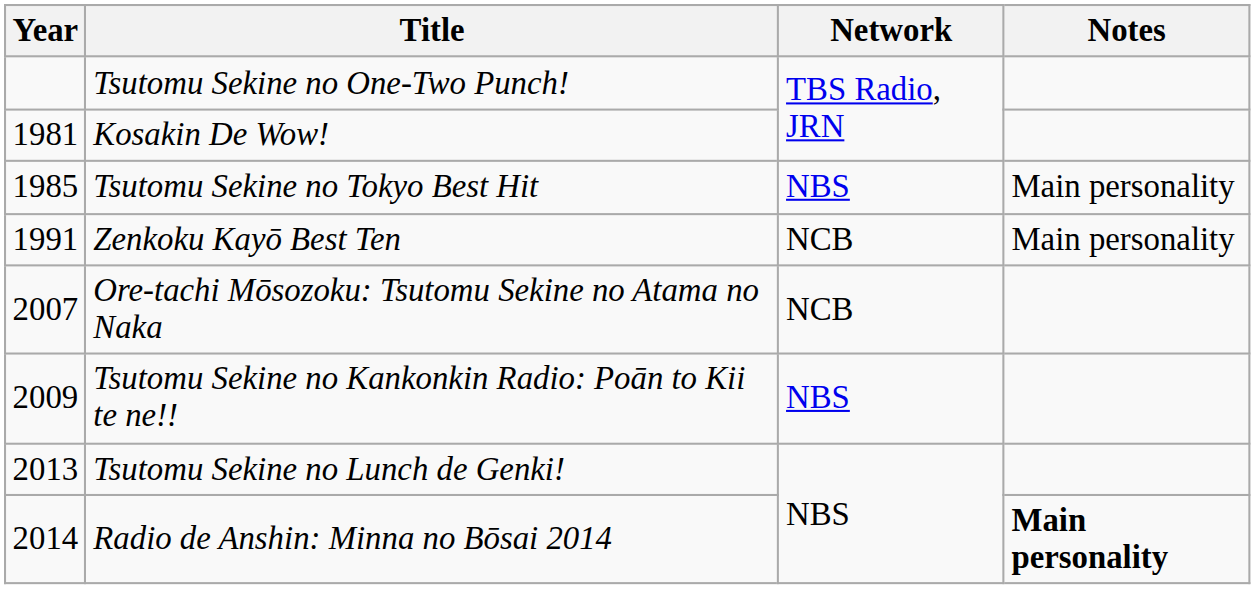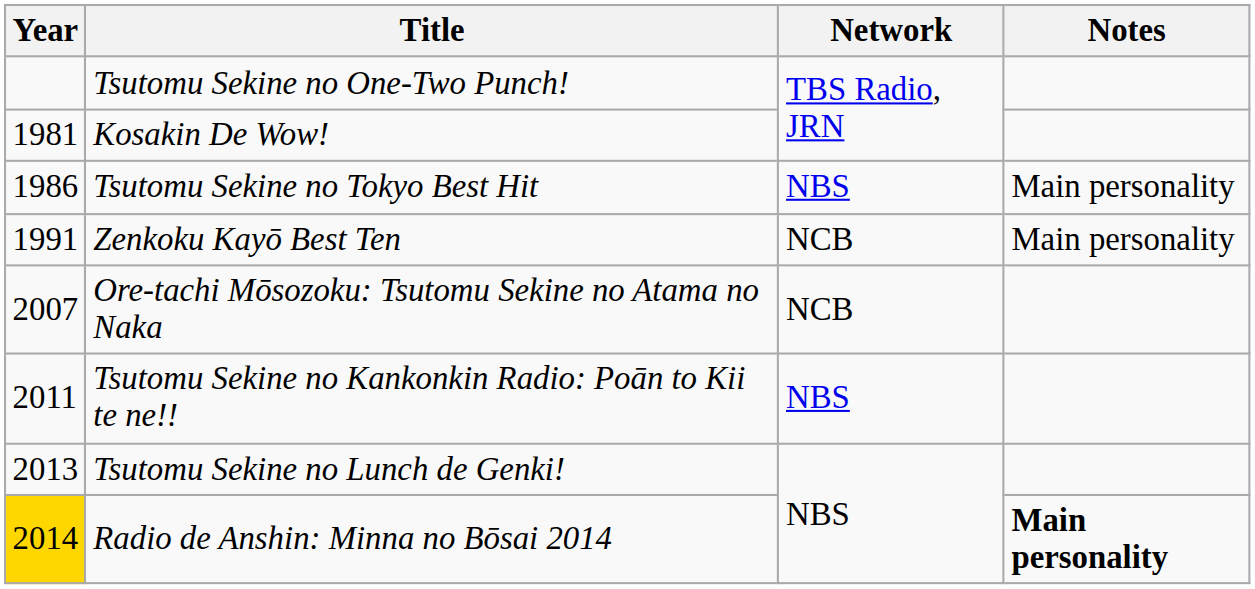 <table class="wikitable">
 <tr>
 <th>Year</th>
 <th>Title</th>
 <th>Network</th>
 <th>Notes</th>
 </tr>
 <tr>
 <td></td>
 <td><em>Tsutomu Sekine no One-Two Punch!</em></td>
 <td rowspan="2"><a href='#'>TBS Radio</a>, <a href='#'>JRN</a></td>
 <td></td>
 </tr>
 <tr>
 <td>1981</td>
 <td><em>Kosakin De Wow!</em></td>
 <td></td>
 </tr>
 <tr>
-<td>1985</td>
+<td>1986</td>
 <td><em>Tsutomu Sekine no Tokyo Best Hit</em></td>
 <td><a href='#'>NBS</a></td>
 <td>Main personality</td>
 </tr>
 <tr>
 <td>1991</td>
 <td><em>Zenkoku Kayō Best Ten</em></td>
 <td>NCB</td>
 <td>Main personality</td>
 </tr>
 <tr>
 <td>2007</td>
 <td><em>Ore-tachi Mōsozoku: Tsutomu Sekine no Atama no Naka</em></td>
 <td>NCB</td>
 <td></td>
 </tr>
 <tr>
-<td>2009</td>
+<td>2011</td>
 <td><em>Tsutomu Sekine no Kankonkin Radio: Poān to Kii te ne!!</em></td>
 <td><a href='#'>NBS</a></td>
 <td></td>
 </tr>
 <tr>
 <td>2013</td>
 <td><em>Tsutomu Sekine no Lunch de Genki!</em></td>
 <td rowspan="2">NBS</td>
 <td></td>
 </tr>
 <tr>
-<td>2014</td>
+<td style="background: gold;">2014</td>
 <td><em>Radio de Anshin: Minna no Bōsai 2014</em></td>
 <td><strong>Main personality</strong></td>
 </tr>
 </table>
